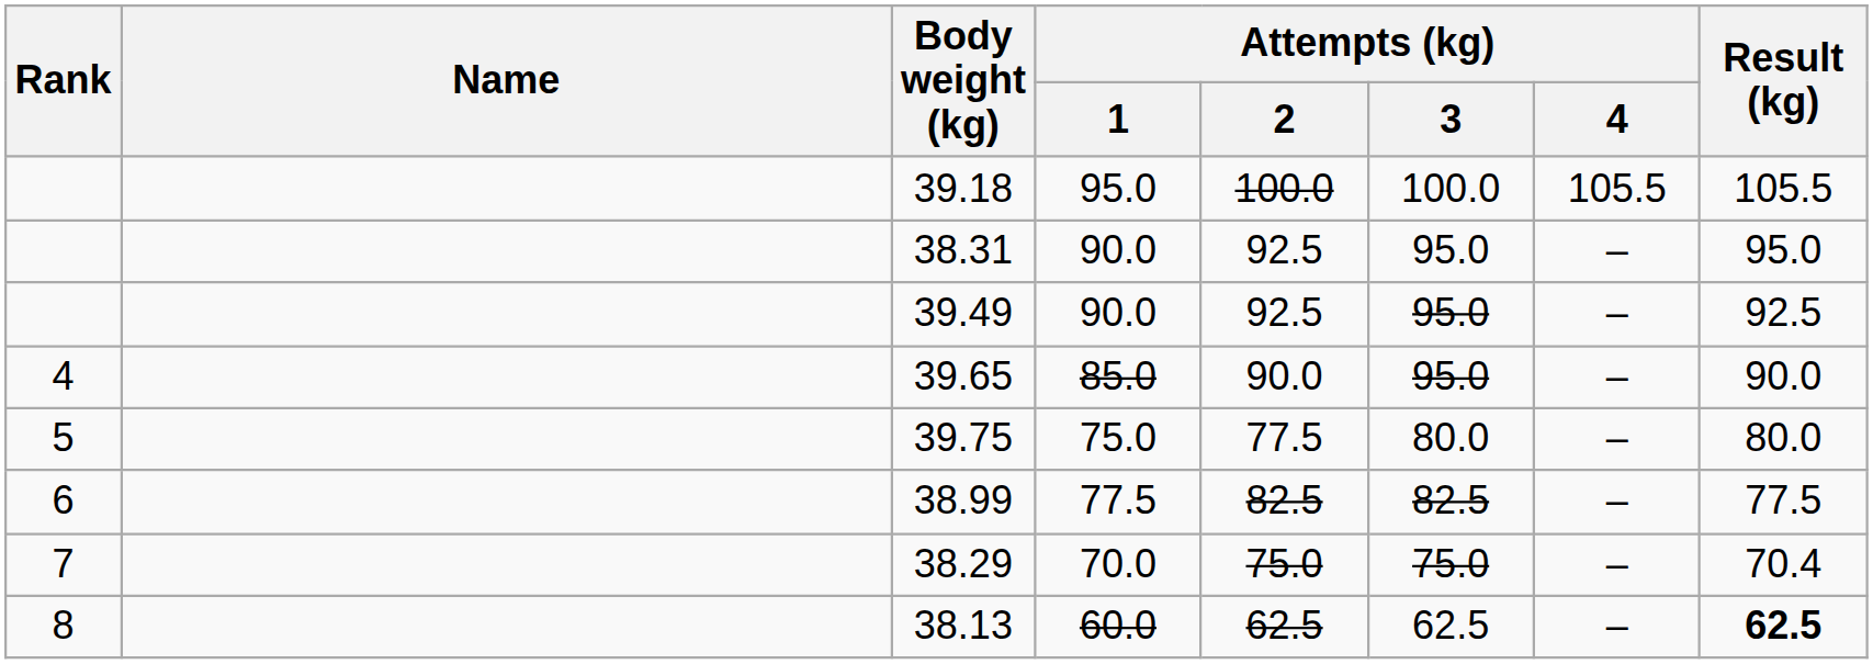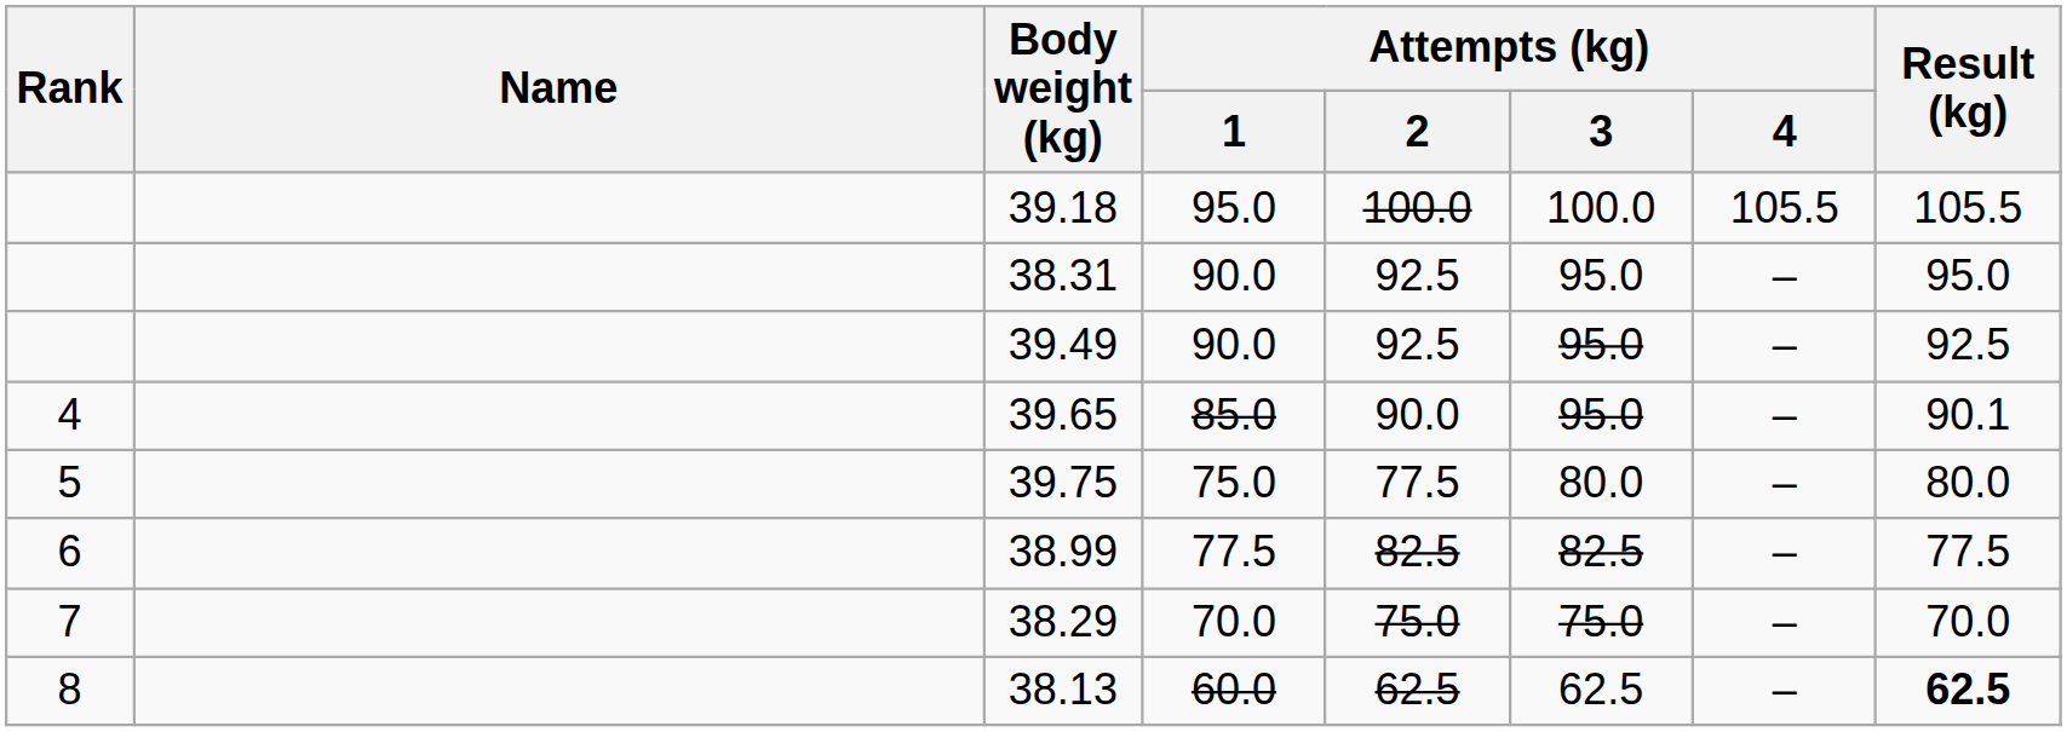 <table class="wikitable" style="text-align:center;">
 <tr>
 <th rowspan=2>Rank</th>
 <th rowspan=2 width=305>Name</th>
 <th rowspan=2 width=50>Body weight (kg)</th>
 <th colspan=4>Attempts (kg)</th>
 <th rowspan=2 width=60>Result (kg)</th>
 </tr>
 <tr>
 <th width=60>1</th>
 <th width=60>2</th>
 <th width=60>3</th>
 <th width=60>4</th>
 </tr>
 <tr>
 <td></td>
 <td align="left"></td>
 <td>39.18</td>
 <td>95.0</td>
 <td><s>100.0</s></td>
 <td>100.0</td>
 <td>105.5 </td>
 <td>105.5</td>
 </tr>
 <tr>
 <td></td>
 <td align="left"></td>
 <td>38.31</td>
 <td>90.0</td>
 <td>92.5</td>
 <td>95.0</td>
 <td>–</td>
 <td>95.0</td>
 </tr>
 <tr>
 <td></td>
 <td align="left"></td>
 <td>39.49</td>
 <td>90.0</td>
 <td>92.5</td>
 <td><s>95.0</s></td>
 <td>–</td>
 <td>92.5</td>
 </tr>
 <tr>
 <td>4</td>
 <td align="left"></td>
 <td>39.65</td>
 <td><s>85.0</s></td>
 <td>90.0</td>
 <td><s>95.0</s></td>
 <td>–</td>
-<td>90.0</td>
+<td>90.1</td>
 </tr>
 <tr>
 <td>5</td>
 <td align="left"></td>
 <td>39.75</td>
 <td>75.0</td>
 <td>77.5</td>
 <td>80.0</td>
 <td>–</td>
 <td>80.0</td>
 </tr>
 <tr>
 <td>6</td>
 <td align="left"></td>
 <td>38.99</td>
 <td>77.5</td>
 <td><s>82.5</s></td>
 <td><s>82.5</s></td>
 <td>–</td>
 <td>77.5</td>
 </tr>
 <tr>
 <td>7</td>
 <td align="left"></td>
 <td>38.29</td>
 <td>70.0</td>
 <td><s>75.0</s></td>
 <td><s>75.0</s></td>
 <td>–</td>
-<td>70.4</td>
+<td>70.0</td>
 </tr>
 <tr>
 <td>8</td>
 <td align="left"></td>
 <td>38.13</td>
 <td><s>60.0</s></td>
 <td><s>62.5</s></td>
 <td>62.5</td>
 <td>–</td>
 <td><strong>62.5</strong></td>
 </tr>
 </table>
